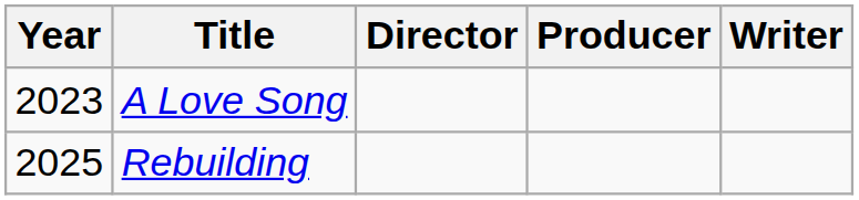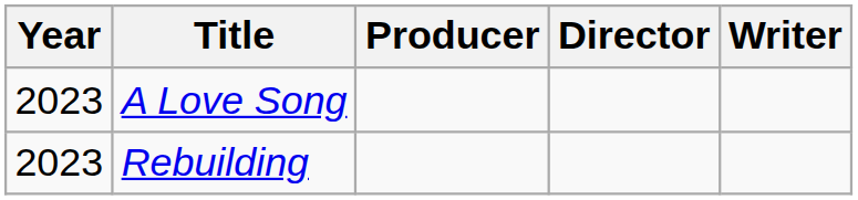 <table class="wikitable">
 <tr>
 <th>Year</th>
 <th>Title</th>
+<th>Producer</th>
 <th>Director</th>
-<th>Producer</th>
 <th>Writer</th>
 </tr>
 <tr>
 <td>2023</td>
 <td><em><a href='#'>A Love Song</a></em></td>
 <td></td>
 <td></td>
 <td></td>
 </tr>
 <tr>
-<td>2025</td>
+<td>2023</td>
 <td><em><a href='#'>Rebuilding</a></em></td>
 <td></td>
 <td></td>
 <td></td>
 </tr>
 </table>
